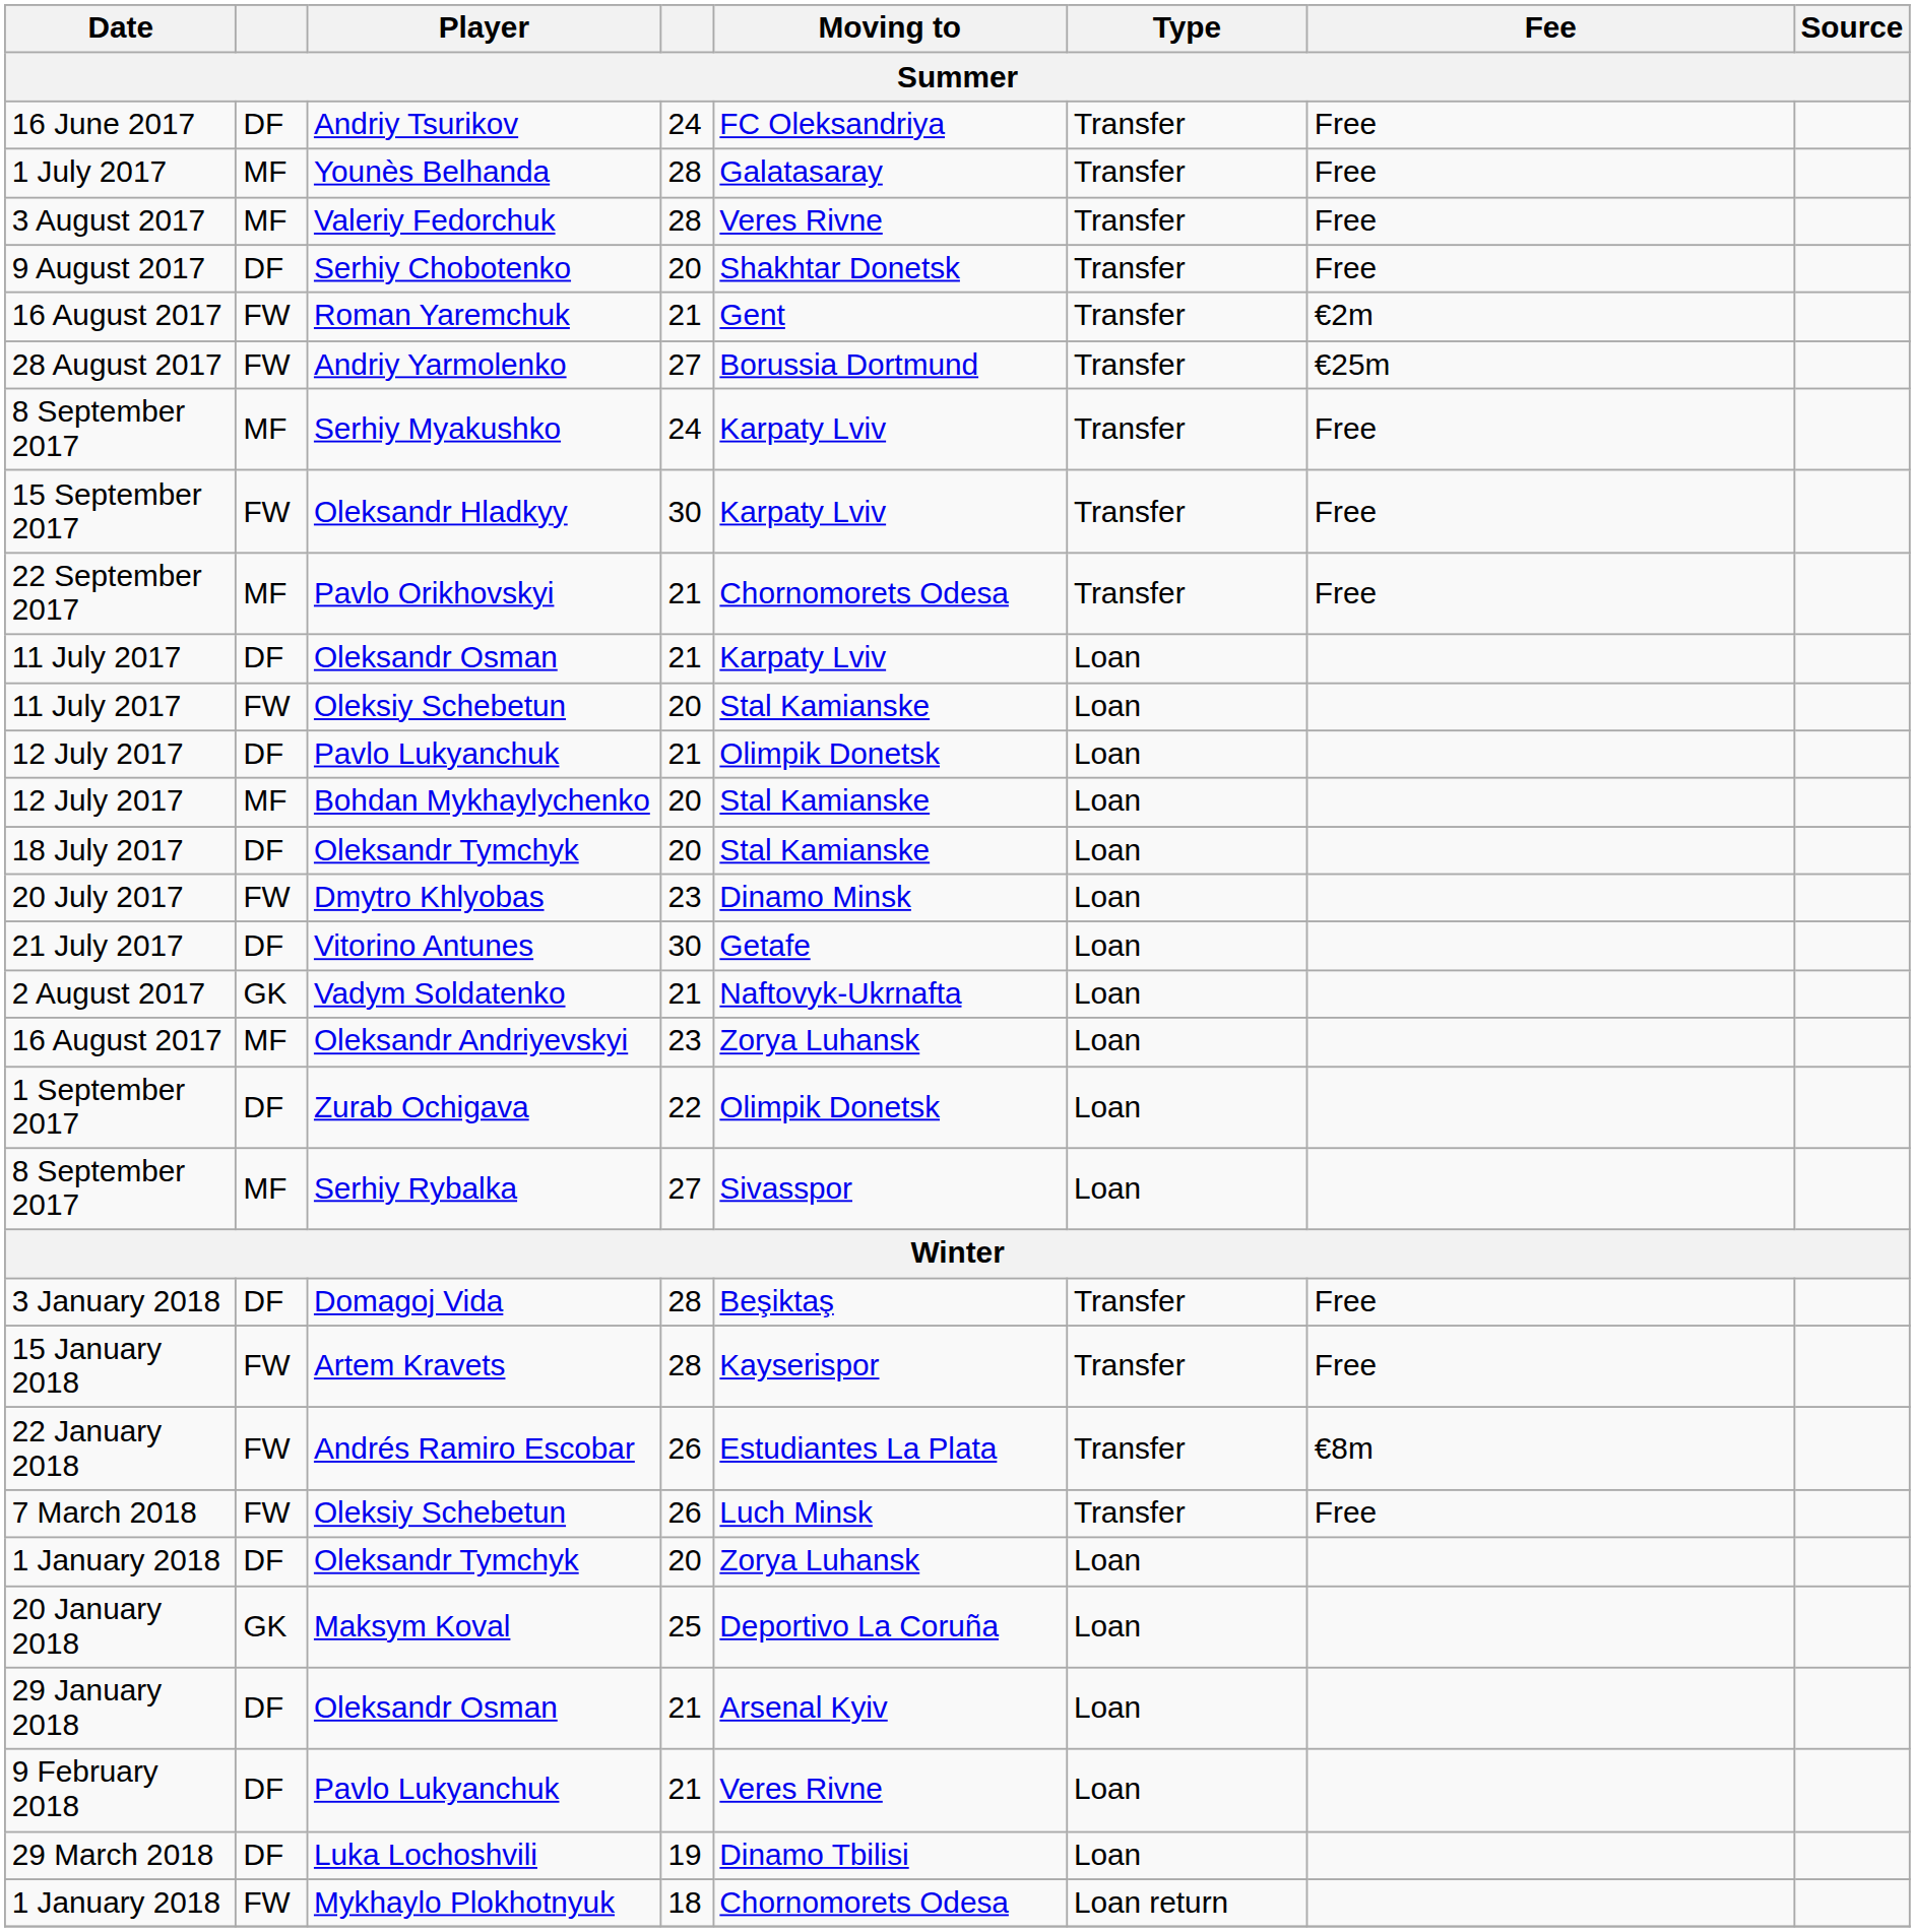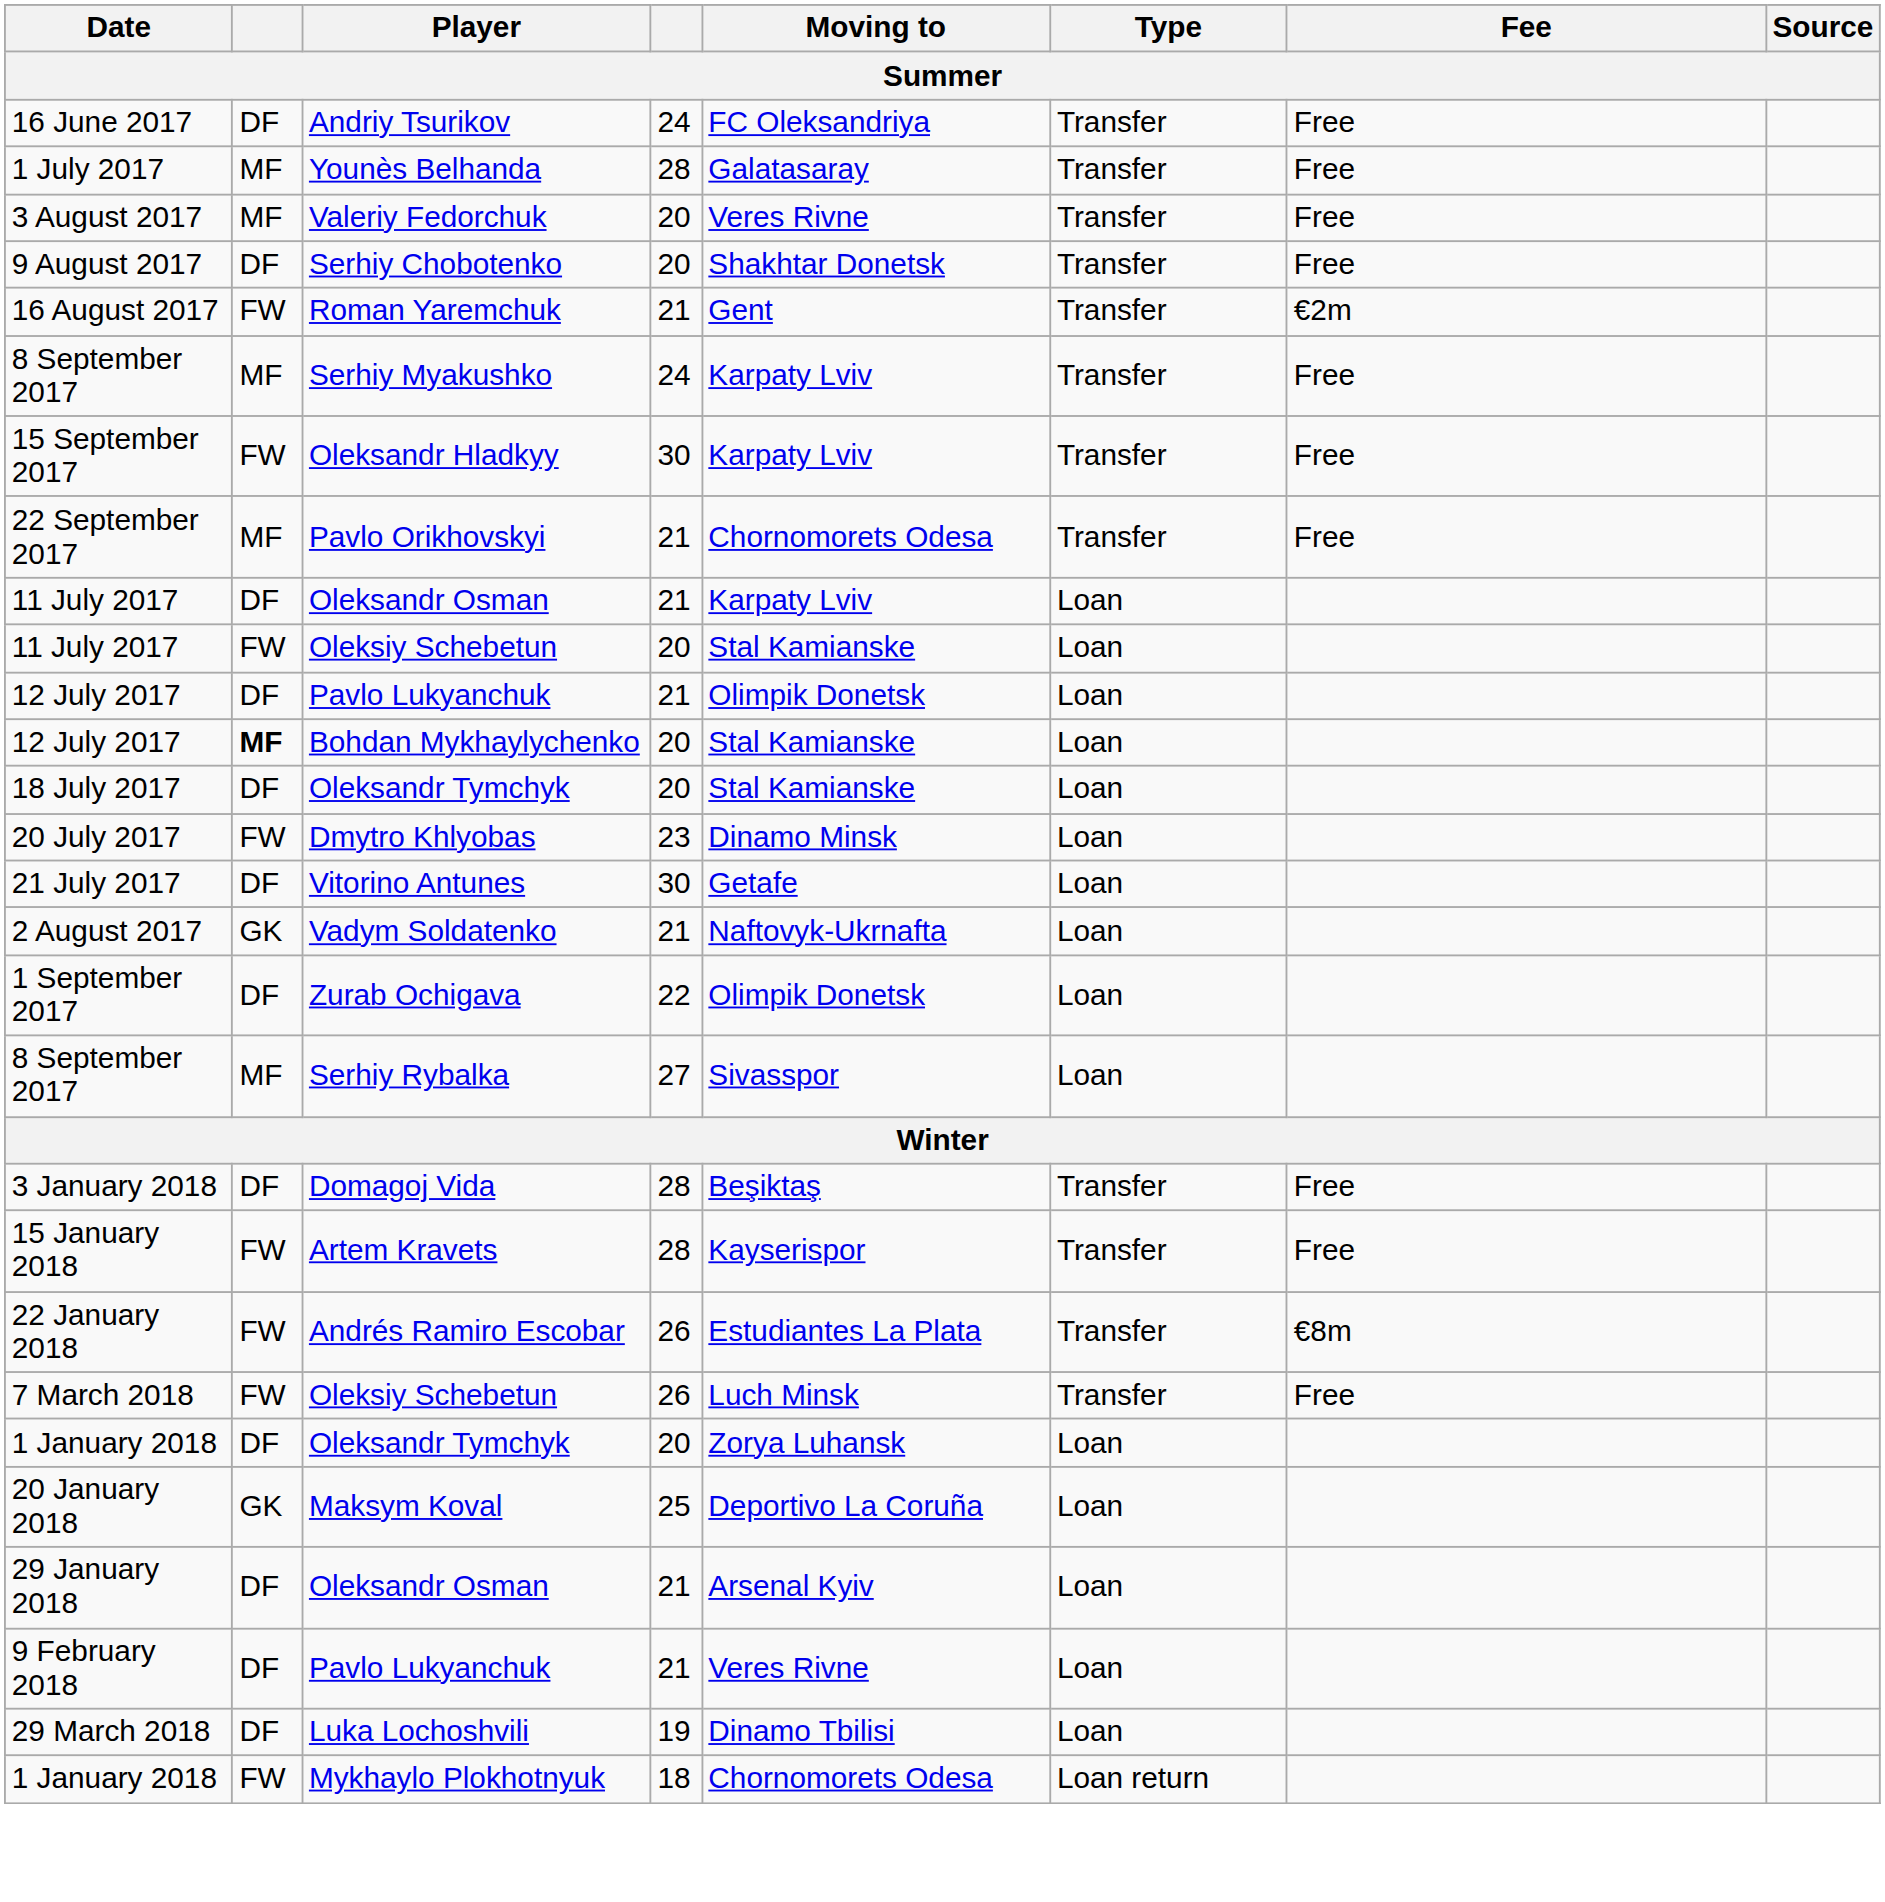 <table class="wikitable sortable">
 <tr>
 <th style="width:115px;">Date</th>
 <th style="width:30px;"></th>
 <th style="width:180px;">Player</th>
 <th style="width:20px;"></th>
 <th style="width:180px;">Moving to</th>
 <th style="width:120px;" class="unsortable">Type</th>
 <th style="width:250px;" class="unsortable">Fee</th>
 <th style="width:20px;">Source</th>
 </tr>
 <tr>
 <th colspan=8>Summer</th>
 </tr>
 <tr>
 <td>16 June 2017</td>
 <td>DF</td>
 <td> <a href='#'>Andriy Tsurikov</a></td>
 <td>24</td>
 <td> <a href='#'>FC Oleksandriya</a></td>
 <td>Transfer</td>
 <td>Free</td>
 <td></td>
 </tr>
 <tr>
 <td>1 July 2017</td>
 <td>MF</td>
 <td> <a href='#'>Younès Belhanda</a></td>
 <td>28</td>
 <td> <a href='#'>Galatasaray</a></td>
 <td>Transfer</td>
 <td>Free</td>
 <td></td>
 </tr>
 <tr>
 <td>3 August 2017</td>
 <td>MF</td>
 <td> <a href='#'>Valeriy Fedorchuk</a></td>
-<td>28</td>
+<td>20</td>
 <td> <a href='#'>Veres Rivne</a></td>
 <td>Transfer</td>
 <td>Free</td>
 <td></td>
 </tr>
 <tr>
 <td>9 August 2017</td>
 <td>DF</td>
 <td> <a href='#'>Serhiy Chobotenko</a></td>
 <td>20</td>
 <td> <a href='#'>Shakhtar Donetsk</a></td>
 <td>Transfer</td>
 <td>Free</td>
 <td></td>
 </tr>
 <tr>
 <td>16 August 2017</td>
 <td>FW</td>
 <td> <a href='#'>Roman Yaremchuk</a></td>
 <td>21</td>
 <td> <a href='#'>Gent</a></td>
 <td>Transfer</td>
 <td>€2m</td>
-<td></td>
-</tr>
-<tr>
-<td>28 August 2017</td>
-<td>FW</td>
-<td> <a href='#'>Andriy Yarmolenko</a></td>
-<td>27</td>
-<td> <a href='#'>Borussia Dortmund</a></td>
-<td>Transfer</td>
-<td>€25m</td>
 <td></td>
 </tr>
 <tr>
 <td>8 September 2017</td>
 <td>MF</td>
 <td> <a href='#'>Serhiy Myakushko</a></td>
 <td>24</td>
 <td> <a href='#'>Karpaty Lviv</a></td>
 <td>Transfer</td>
 <td>Free</td>
 <td></td>
 </tr>
 <tr>
 <td>15 September 2017</td>
 <td>FW</td>
 <td> <a href='#'>Oleksandr Hladkyy</a></td>
 <td>30</td>
 <td> <a href='#'>Karpaty Lviv</a></td>
 <td>Transfer</td>
 <td>Free</td>
 <td></td>
 </tr>
 <tr>
 <td>22 September 2017</td>
 <td>MF</td>
 <td> <a href='#'>Pavlo Orikhovskyi</a></td>
 <td>21</td>
 <td> <a href='#'>Chornomorets Odesa</a></td>
 <td>Transfer</td>
 <td>Free</td>
 <td></td>
 </tr>
 <tr>
 <td>11 July 2017</td>
 <td>DF</td>
 <td> <a href='#'>Oleksandr Osman</a></td>
 <td>21</td>
 <td> <a href='#'>Karpaty Lviv</a></td>
 <td>Loan</td>
 <td></td>
 <td></td>
 </tr>
 <tr>
 <td>11 July 2017</td>
 <td>FW</td>
 <td> <a href='#'>Oleksiy Schebetun</a></td>
 <td>20</td>
 <td> <a href='#'>Stal Kamianske</a></td>
 <td>Loan</td>
 <td></td>
 <td></td>
 </tr>
 <tr>
 <td>12 July 2017</td>
 <td>DF</td>
 <td> <a href='#'>Pavlo Lukyanchuk</a></td>
 <td>21</td>
 <td> <a href='#'>Olimpik Donetsk</a></td>
 <td>Loan</td>
 <td></td>
 <td></td>
 </tr>
 <tr>
 <td>12 July 2017</td>
-<td>MF</td>
+<td><strong>MF</strong></td>
 <td> <a href='#'>Bohdan Mykhaylychenko</a></td>
 <td>20</td>
 <td> <a href='#'>Stal Kamianske</a></td>
 <td>Loan</td>
 <td></td>
 <td></td>
 </tr>
 <tr>
 <td>18 July 2017</td>
 <td>DF</td>
 <td> <a href='#'>Oleksandr Tymchyk</a></td>
 <td>20</td>
 <td> <a href='#'>Stal Kamianske</a></td>
 <td>Loan</td>
 <td></td>
 <td></td>
 </tr>
 <tr>
 <td>20 July 2017</td>
 <td>FW</td>
 <td> <a href='#'>Dmytro Khlyobas</a></td>
 <td>23</td>
 <td> <a href='#'>Dinamo Minsk</a></td>
 <td>Loan</td>
 <td></td>
 <td></td>
 </tr>
 <tr>
 <td>21 July 2017</td>
 <td>DF</td>
 <td> <a href='#'>Vitorino Antunes</a></td>
 <td>30</td>
 <td> <a href='#'>Getafe</a></td>
 <td>Loan</td>
 <td></td>
 <td></td>
 </tr>
 <tr>
 <td>2 August 2017</td>
 <td>GK</td>
 <td> <a href='#'>Vadym Soldatenko</a></td>
 <td>21</td>
 <td> <a href='#'>Naftovyk-Ukrnafta</a></td>
-<td>Loan</td>
-<td></td>
-<td></td>
-</tr>
-<tr>
-<td>16 August 2017</td>
-<td>MF</td>
-<td> <a href='#'>Oleksandr Andriyevskyi</a></td>
-<td>23</td>
-<td> <a href='#'>Zorya Luhansk</a></td>
 <td>Loan</td>
 <td></td>
 <td></td>
 </tr>
 <tr>
 <td>1 September 2017</td>
 <td>DF</td>
 <td> <a href='#'>Zurab Ochigava</a></td>
 <td>22</td>
 <td> <a href='#'>Olimpik Donetsk</a></td>
 <td>Loan</td>
 <td></td>
 <td></td>
 </tr>
 <tr>
 <td>8 September 2017</td>
 <td>MF</td>
 <td> <a href='#'>Serhiy Rybalka</a></td>
 <td>27</td>
 <td> <a href='#'>Sivasspor</a></td>
 <td>Loan</td>
 <td></td>
 <td></td>
 </tr>
 <tr>
 <th colspan=8>Winter</th>
 </tr>
 <tr>
 <td>3 January 2018</td>
 <td>DF</td>
 <td> <a href='#'>Domagoj Vida</a></td>
 <td>28</td>
 <td> <a href='#'>Beşiktaş</a></td>
 <td>Transfer</td>
 <td>Free</td>
 <td></td>
 </tr>
 <tr>
 <td>15 January 2018</td>
 <td>FW</td>
 <td> <a href='#'>Artem Kravets</a></td>
 <td>28</td>
 <td> <a href='#'>Kayserispor</a></td>
 <td>Transfer</td>
 <td>Free</td>
 <td></td>
 </tr>
 <tr>
 <td>22 January 2018</td>
 <td>FW</td>
 <td> <a href='#'>Andrés Ramiro Escobar</a></td>
 <td>26</td>
 <td> <a href='#'>Estudiantes La Plata</a></td>
 <td>Transfer</td>
 <td>€8m</td>
 <td></td>
 </tr>
 <tr>
 <td>7 March 2018</td>
 <td>FW</td>
 <td> <a href='#'>Oleksiy Schebetun</a></td>
 <td>26</td>
 <td> <a href='#'>Luch Minsk</a></td>
 <td>Transfer</td>
 <td>Free</td>
 <td></td>
 </tr>
 <tr>
 <td>1 January 2018</td>
 <td>DF</td>
 <td> <a href='#'>Oleksandr Tymchyk</a></td>
 <td>20</td>
 <td> <a href='#'>Zorya Luhansk</a></td>
 <td>Loan</td>
 <td></td>
 <td></td>
 </tr>
 <tr>
 <td>20 January 2018</td>
 <td>GK</td>
 <td> <a href='#'>Maksym Koval</a></td>
 <td>25</td>
 <td> <a href='#'>Deportivo La Coruña</a></td>
 <td>Loan</td>
 <td></td>
 <td></td>
 </tr>
 <tr>
 <td>29 January 2018</td>
 <td>DF</td>
 <td> <a href='#'>Oleksandr Osman</a></td>
 <td>21</td>
 <td> <a href='#'>Arsenal Kyiv</a></td>
 <td>Loan</td>
 <td></td>
 <td></td>
 </tr>
 <tr>
 <td>9 February 2018</td>
 <td>DF</td>
 <td> <a href='#'>Pavlo Lukyanchuk</a></td>
 <td>21</td>
 <td> <a href='#'>Veres Rivne</a></td>
 <td>Loan</td>
 <td></td>
 <td></td>
 </tr>
 <tr>
 <td>29 March 2018</td>
 <td>DF</td>
 <td> <a href='#'>Luka Lochoshvili</a></td>
 <td>19</td>
 <td> <a href='#'>Dinamo Tbilisi</a></td>
 <td>Loan</td>
 <td></td>
 <td></td>
 </tr>
 <tr>
 <td>1 January 2018</td>
 <td>FW</td>
 <td> <a href='#'>Mykhaylo Plokhotnyuk</a></td>
 <td>18</td>
 <td> <a href='#'>Chornomorets Odesa</a></td>
 <td>Loan return</td>
 <td></td>
 <td></td>
 </tr>
 <tr>
 </tr>
 </table>
